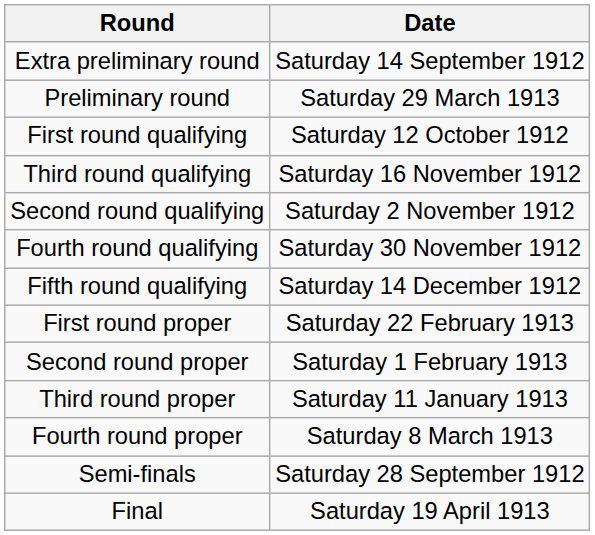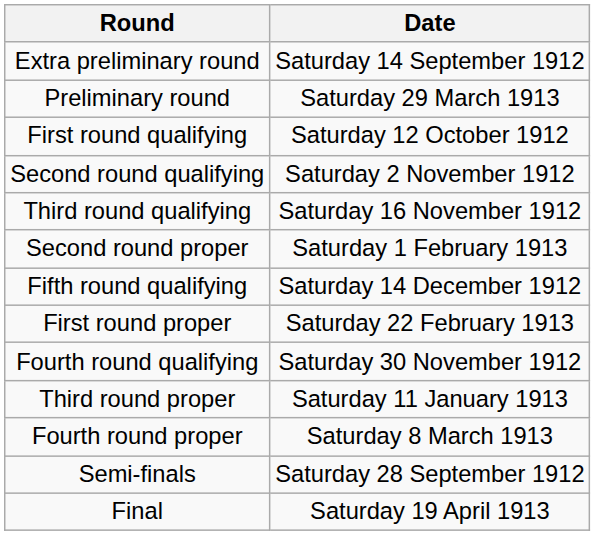 <table class="wikitable" style="text-align: center">
 <tr>
 <th>Round</th>
 <th>Date</th>
 </tr>
 <tr>
 <td>Extra preliminary round</td>
 <td>Saturday 14 September 1912</td>
 </tr>
 <tr>
 <td>Preliminary round</td>
 <td>Saturday 29 March 1913</td>
 </tr>
 <tr>
 <td>First round qualifying</td>
 <td>Saturday 12 October 1912</td>
 </tr>
 <tr>
+<td>Second round qualifying</td>
+<td>Saturday 2 November 1912</td>
+</tr>
+<tr>
 <td>Third round qualifying</td>
 <td>Saturday 16 November 1912</td>
 </tr>
 <tr>
-<td>Second round qualifying</td>
-<td>Saturday 2 November 1912</td>
-</tr>
-<tr>
-<td>Fourth round qualifying</td>
-<td>Saturday 30 November 1912</td>
+<td>Second round proper</td>
+<td>Saturday 1 February 1913</td>
 </tr>
 <tr>
 <td>Fifth round qualifying</td>
 <td>Saturday 14 December 1912</td>
 </tr>
 <tr>
 <td>First round proper</td>
 <td>Saturday 22 February 1913</td>
 </tr>
 <tr>
-<td>Second round proper</td>
-<td>Saturday 1 February 1913</td>
+<td>Fourth round qualifying</td>
+<td>Saturday 30 November 1912</td>
 </tr>
 <tr>
 <td>Third round proper</td>
 <td>Saturday 11 January 1913</td>
 </tr>
 <tr>
 <td>Fourth round proper</td>
 <td>Saturday 8 March 1913</td>
 </tr>
 <tr>
 <td>Semi-finals</td>
 <td>Saturday 28 September 1912</td>
 </tr>
 <tr>
 <td>Final</td>
 <td>Saturday 19 April 1913</td>
 </tr>
 </table>
